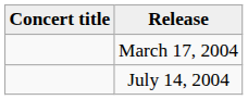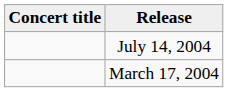 <table class="wikitable" style="text-align:center;">
 <tr style="background:#efefef;">
 <td><strong>Concert title</strong></td>
 <td><strong>Release</strong></td>
 </tr>
 <tr>
 <td></td>
-<td>March 17, 2004</td>
+<td>July 14, 2004</td>
 </tr>
 <tr>
 <td></td>
-<td>July 14, 2004</td>
+<td>March 17, 2004</td>
 </tr>
 </table>
